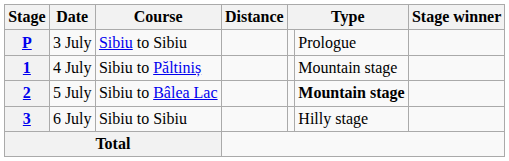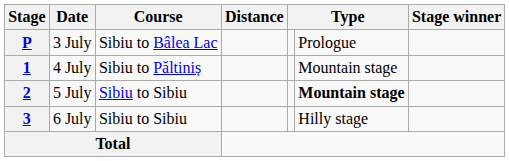 <table class="wikitable">
 <tr>
 <th scope="col">Stage</th>
 <th scope="col">Date</th>
 <th scope="col">Course</th>
 <th scope="col">Distance</th>
 <th scope="col" colspan="2">Type</th>
 <th scope="col">Stage winner</th>
 </tr>
 <tr>
 <th scope="row" style="text-align:center;"><a href='#'>P</a></th>
 <td style="text-align:center;">3 July</td>
-<td><a href='#'>Sibiu</a> to Sibiu</td>
+<td>Sibiu to <a href='#'>Bâlea Lac</a></td>
 <td style="text-align:center;"></td>
 <td></td>
 <td>Prologue</td>
 <td></td>
 </tr>
 <tr>
 <th scope="row" style="text-align:center;"><a href='#'>1</a></th>
 <td style="text-align:center;">4 July</td>
 <td>Sibiu to <a href='#'>Păltiniș</a></td>
 <td style="text-align:center;"></td>
 <td></td>
 <td>Mountain stage</td>
 <td></td>
 </tr>
 <tr>
 <th scope="row" style="text-align:center;"><a href='#'>2</a></th>
 <td style="text-align:center;">5 July</td>
-<td>Sibiu to <a href='#'>Bâlea Lac</a></td>
+<td><a href='#'>Sibiu</a> to Sibiu</td>
 <td style="text-align:center;"></td>
 <td></td>
 <td><strong>Mountain stage</strong></td>
 <td></td>
 </tr>
 <tr>
 <th scope="row" style="text-align:center;"><a href='#'>3</a></th>
 <td style="text-align:center;">6 July</td>
 <td>Sibiu to Sibiu</td>
 <td style="text-align:center;"></td>
 <td></td>
 <td>Hilly stage</td>
 <td></td>
 </tr>
 <tr>
 <th colspan="3">Total</th>
 <td colspan="4" style="text-align:center;"></td>
 </tr>
 </table>
